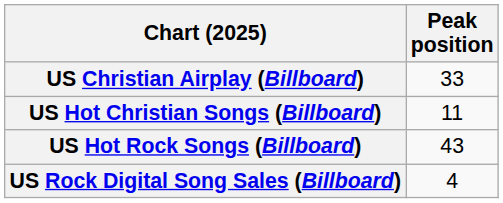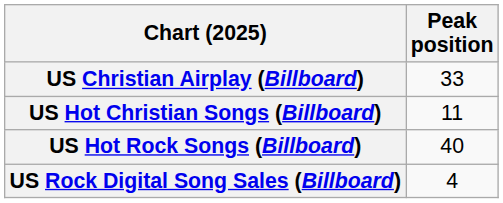 <table class="wikitable sortable plainrowheaders" style="text-align:center">
 <tr>
 <th scope="col">Chart (2025)</th>
 <th scope="col">Peak<br>position</th>
 </tr>
 <tr>
 <th scope="row">US <a href='#'>Christian Airplay</a> (<em><a href='#'>Billboard</a></em>)</th>
 <td>33</td>
 </tr>
 <tr>
 <th scope="row">US <a href='#'>Hot Christian Songs</a> (<em><a href='#'>Billboard</a></em>)</th>
 <td>11</td>
 </tr>
 <tr>
 <th scope="row">US <a href='#'>Hot Rock Songs</a> (<em><a href='#'>Billboard</a></em>)</th>
-<td>43</td>
+<td>40</td>
 </tr>
 <tr>
 <th scope="row">US <a href='#'>Rock Digital Song Sales</a> (<em><a href='#'>Billboard</a></em>)</th>
 <td>4</td>
 </tr>
 </table>
